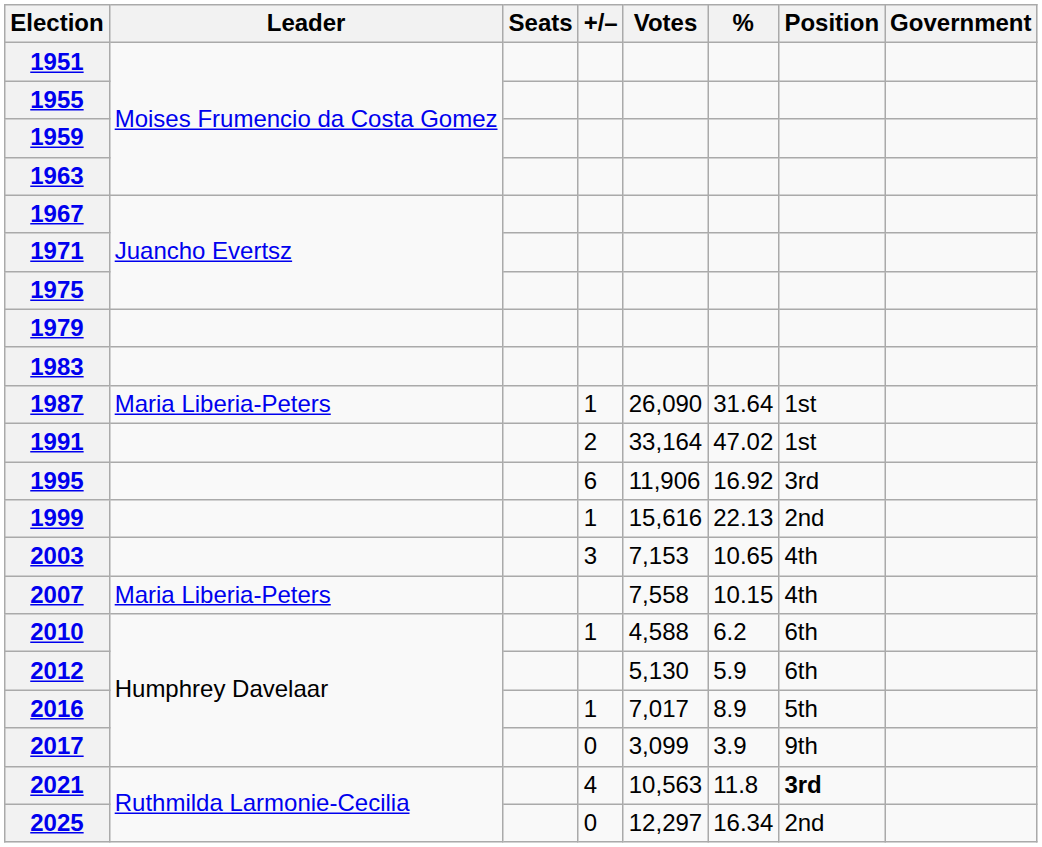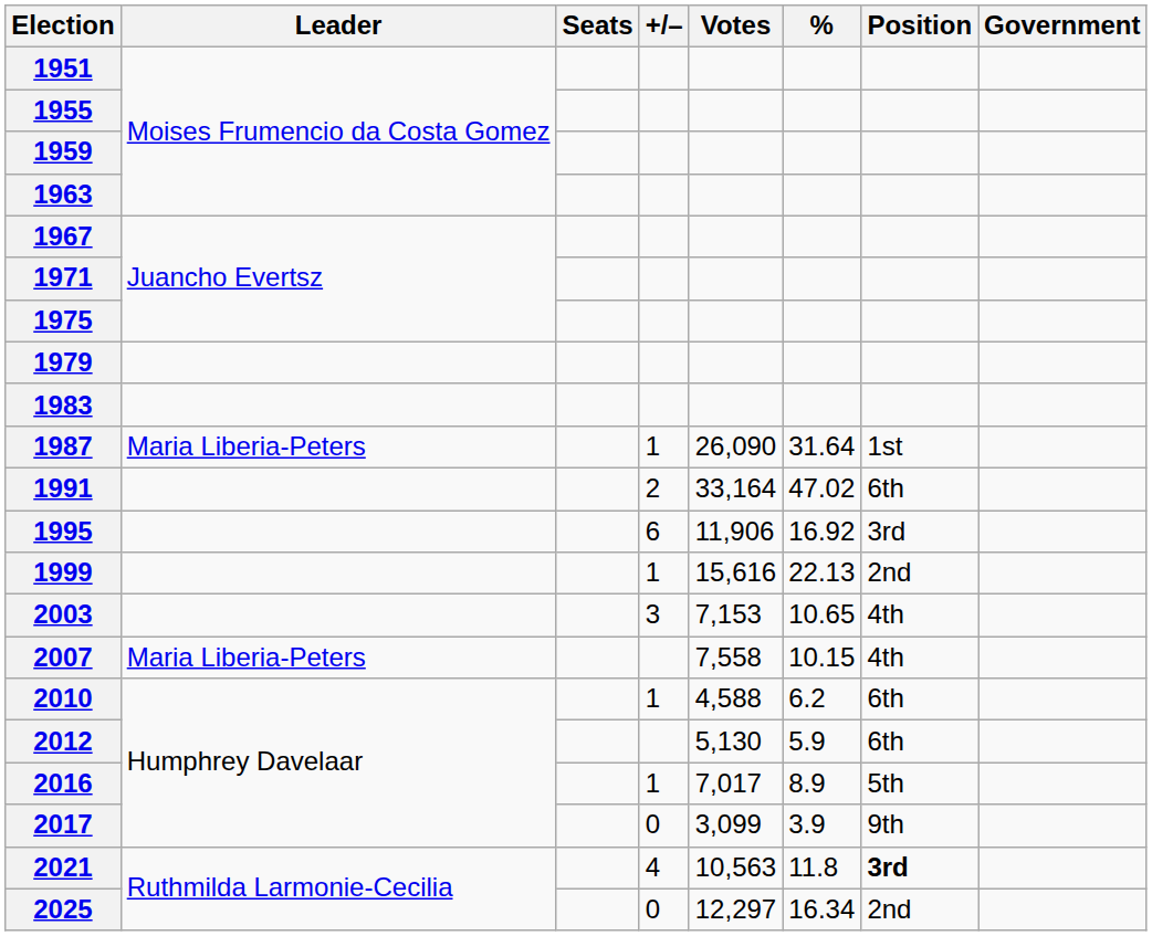 <table class=wikitable style="text-align: left;">
 <tr>
 <th>Election</th>
 <th>Leader</th>
 <th>Seats</th>
 <th>+/–</th>
 <th>Votes</th>
 <th>%</th>
 <th>Position</th>
 <th>Government</th>
 </tr>
 <tr>
 <th><a href='#'>1951</a></th>
 <td rowspan="4"><a href='#'>Moises Frumencio da Costa Gomez</a></td>
 <td></td>
 <td></td>
 <td></td>
 <td></td>
 <td></td>
 <td></td>
 </tr>
 <tr>
 <th><a href='#'>1955</a></th>
 <td></td>
 <td></td>
 <td></td>
 <td></td>
 <td></td>
 <td></td>
 </tr>
 <tr>
 <th><a href='#'>1959</a></th>
 <td></td>
 <td></td>
 <td></td>
 <td></td>
 <td></td>
 <td></td>
 </tr>
 <tr>
 <th><a href='#'>1963</a></th>
 <td></td>
 <td></td>
 <td></td>
 <td></td>
 <td></td>
 <td></td>
 </tr>
 <tr>
 <th><a href='#'>1967</a></th>
 <td rowspan="3"><a href='#'>Juancho Evertsz</a></td>
 <td></td>
 <td></td>
 <td></td>
 <td></td>
 <td></td>
 <td></td>
 </tr>
 <tr>
 <th><a href='#'>1971</a></th>
 <td></td>
 <td></td>
 <td></td>
 <td></td>
 <td></td>
 <td></td>
 </tr>
 <tr>
 <th><a href='#'>1975</a></th>
 <td></td>
 <td></td>
 <td></td>
 <td></td>
 <td></td>
 <td></td>
 </tr>
 <tr>
 <th><a href='#'>1979</a></th>
 <td></td>
 <td></td>
 <td></td>
 <td></td>
 <td></td>
 <td></td>
 <td></td>
 </tr>
 <tr>
 <th><a href='#'>1983</a></th>
 <td></td>
 <td></td>
 <td></td>
 <td></td>
 <td></td>
 <td></td>
 <td></td>
 </tr>
 <tr>
 <th><a href='#'>1987</a></th>
 <td><a href='#'>Maria Liberia-Peters</a></td>
 <td></td>
 <td> 1</td>
 <td>26,090</td>
 <td>31.64</td>
 <td>1st</td>
 <td></td>
 </tr>
 <tr>
 <th><a href='#'>1991</a></th>
 <td></td>
 <td></td>
 <td> 2</td>
 <td>33,164</td>
 <td>47.02</td>
-<td>1st</td>
+<td>6th</td>
 <td></td>
 </tr>
 <tr>
 <th><a href='#'>1995</a></th>
 <td></td>
 <td></td>
 <td> 6</td>
 <td>11,906</td>
 <td>16.92</td>
 <td>3rd</td>
 <td></td>
 </tr>
 <tr>
 <th><a href='#'>1999</a></th>
 <td></td>
 <td></td>
 <td> 1</td>
 <td>15,616</td>
 <td>22.13</td>
 <td>2nd</td>
 <td></td>
 </tr>
 <tr>
 <th><a href='#'>2003</a></th>
 <td></td>
 <td></td>
 <td> 3</td>
 <td>7,153</td>
 <td>10.65</td>
 <td>4th</td>
 <td></td>
 </tr>
 <tr>
 <th><a href='#'>2007</a></th>
 <td><a href='#'>Maria Liberia-Peters</a></td>
 <td></td>
 <td></td>
 <td>7,558</td>
 <td>10.15</td>
 <td>4th</td>
 <td></td>
 </tr>
 <tr>
 <th><a href='#'>2010</a></th>
 <td rowspan="4">Humphrey Davelaar</td>
 <td></td>
 <td> 1</td>
 <td>4,588</td>
 <td>6.2</td>
 <td>6th</td>
 <td></td>
 </tr>
 <tr>
 <th><a href='#'>2012</a></th>
 <td></td>
 <td></td>
 <td>5,130</td>
 <td>5.9</td>
 <td>6th</td>
 <td></td>
 </tr>
 <tr>
 <th><a href='#'>2016</a></th>
 <td></td>
 <td> 1</td>
 <td>7,017</td>
 <td>8.9</td>
 <td>5th</td>
 <td></td>
 </tr>
 <tr>
 <th><a href='#'>2017</a></th>
 <td></td>
 <td> 0</td>
 <td>3,099</td>
 <td>3.9</td>
 <td>9th</td>
 <td></td>
 </tr>
 <tr>
 <th><a href='#'>2021</a></th>
 <td rowspan="2" align="left"><a href='#'>Ruthmilda Larmonie-Cecilia</a></td>
 <td></td>
 <td> 4</td>
 <td>10,563</td>
 <td>11.8</td>
 <td><strong>3rd</strong></td>
 <td></td>
 </tr>
 <tr>
 <th><a href='#'>2025</a></th>
 <td></td>
 <td> 0</td>
 <td>12,297</td>
 <td>16.34</td>
 <td>2nd</td>
 <td></td>
 </tr>
 </table>
